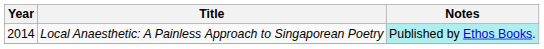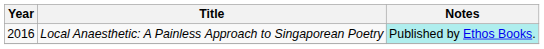 <table class="wikitable sortable">
 <tr>
 <th>Year</th>
 <th>Title</th>
 <th class="unsortable">Notes</th>
 </tr>
 <tr>
-<td>2014</td>
+<td>2016</td>
 <td><em>Local Anaesthetic: A Painless</em> <em>Approach to Singaporean Poetry</em></td>
 <td style="background: paleturquoise;">Published by <a href='#'>Ethos Books</a>. </td>
 </tr>
 <tr>
 </tr>
 </table>
